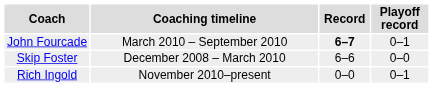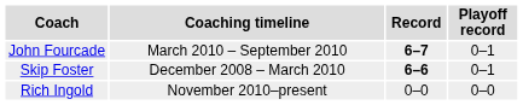 <table width=45%>
 <tr>
 <th colspan=8></th>
 </tr>
 <tr bgcolor="#dddddd">
 <th width=15%><strong>Coach</strong></th>
 <th width=40%><strong>Coaching timeline</strong></th>
 <th width=5%><strong>Record</strong></th>
 <th width=10%><strong>Playoff record</strong></th>
 </tr>
 <tr bgcolor="#eeeeee">
 <td align=center><a href='#'>John Fourcade</a></td>
 <td align=center>March 2010 – September 2010</td>
 <td align=center><strong>6–7</strong></td>
 <td align=center>0–1</td>
 </tr>
 <tr bgcolor="#eeeeee">
 <td align=center><a href='#'>Skip Foster</a></td>
 <td align=center>December 2008 – March 2010</td>
-<td align=center>6–6</td>
-<td align=center>0–0</td>
+<td align=center><strong>6–6</strong></td>
+<td align=center>0–1</td>
 </tr>
 <tr bgcolor="#eeeeee">
 <td align=center><a href='#'>Rich Ingold</a></td>
 <td align=center>November 2010–present</td>
 <td align=center>0–0</td>
-<td align=center>0–1</td>
+<td align=center>0–0</td>
 </tr>
 </table>
